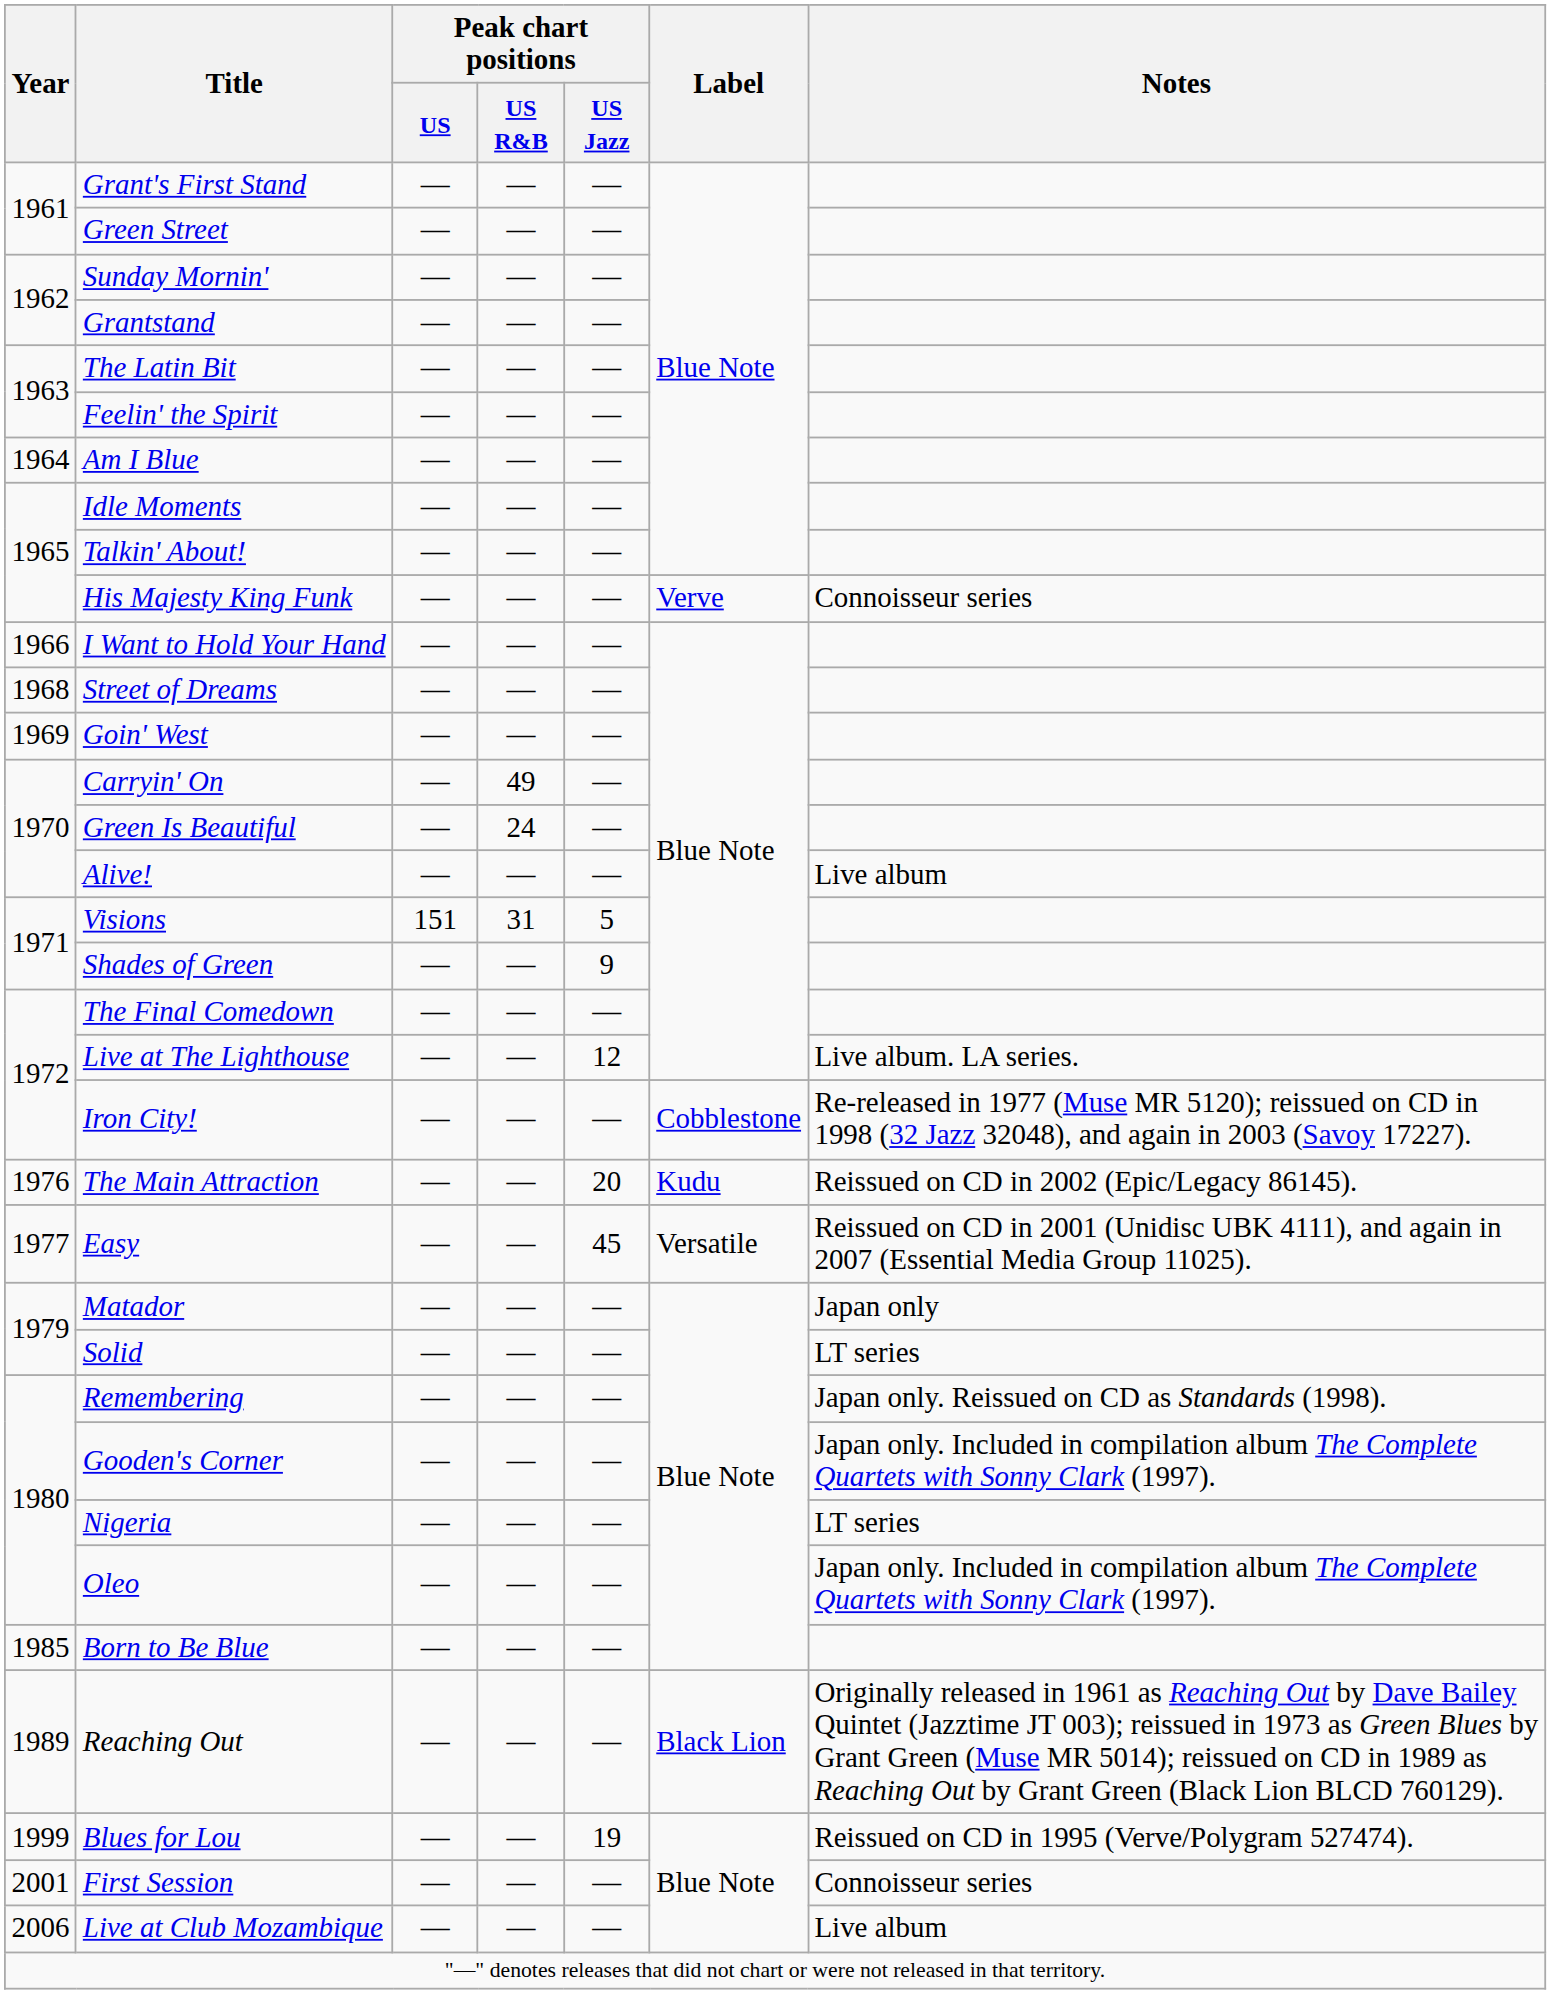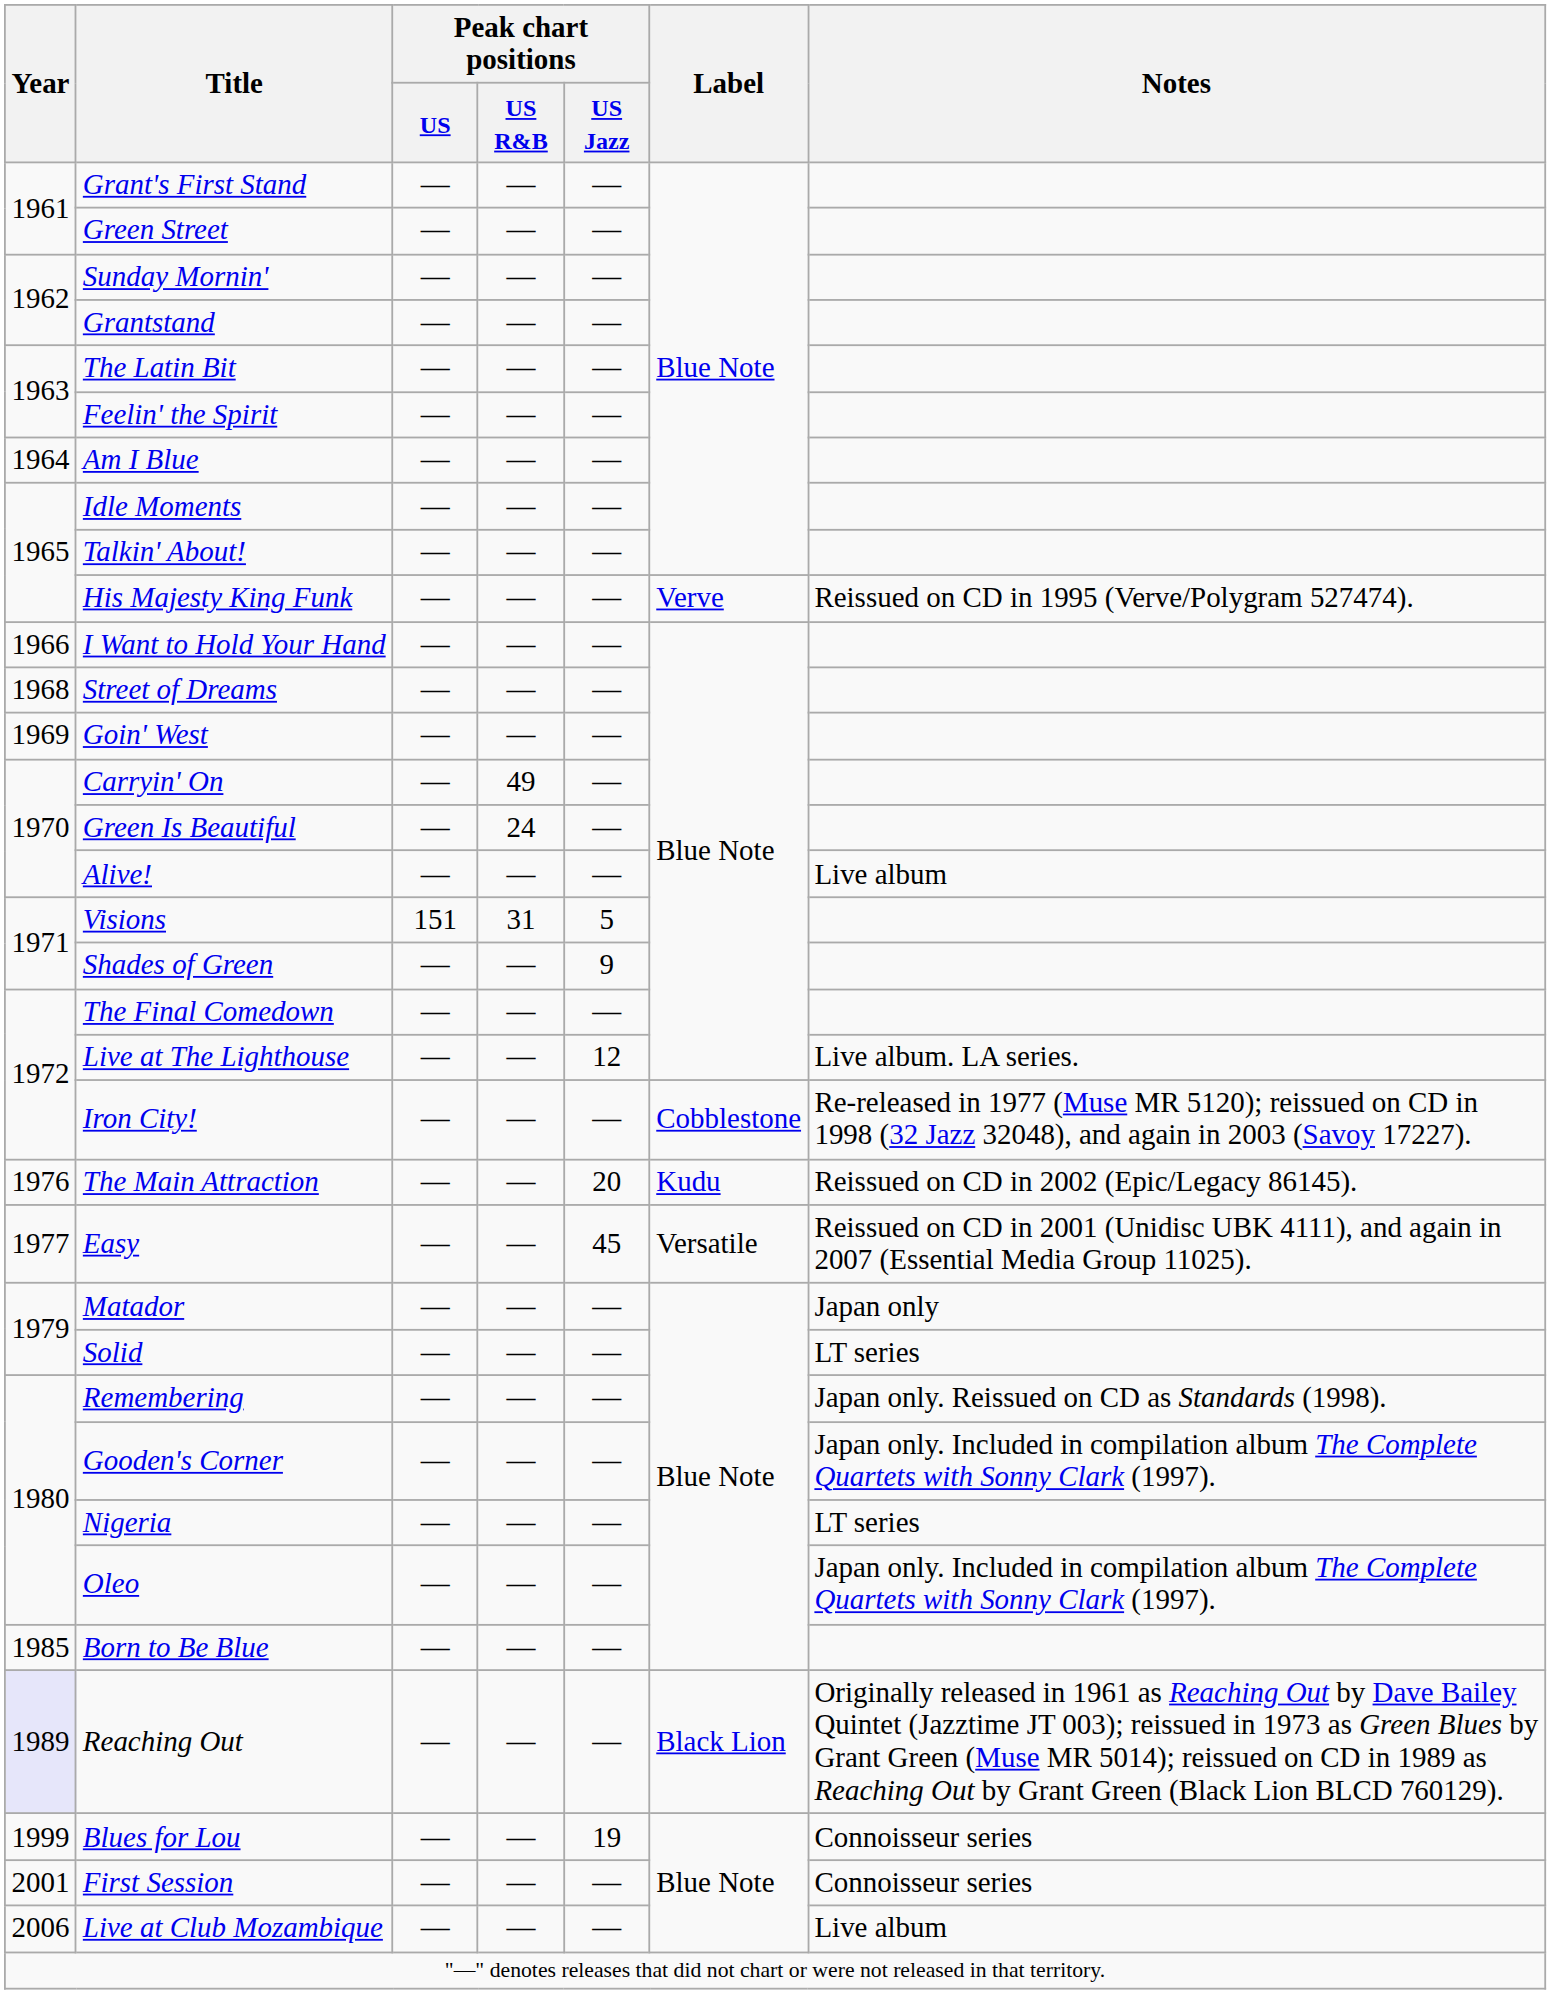 <table class="wikitable">
 <tr>
 <th scope="col" rowspan="2">Year</th>
 <th scope="col" rowspan="2">Title</th>
 <th scope="col" colspan="3">Peak chart positions</th>
 <th scope="col" rowspan="2">Label</th>
 <th scope="col" rowspan="2" width="400">Notes</th>
 </tr>
 <tr>
 <th style="width:40px;"><small><a href='#'>US</a></small><br></th>
 <th style="width:40px;"><small><a href='#'>US R&B</a></small><br></th>
 <th style="width:40px;"><small><a href='#'>US Jazz</a></small><br></th>
 </tr>
 <tr>
 <td rowspan="2">1961</td>
 <td><em><a href='#'>Grant's First Stand</a></em></td>
 <td align=center>―</td>
 <td align=center>―</td>
 <td align=center>―</td>
 <td rowspan="9"><a href='#'>Blue Note</a></td>
 <td></td>
 </tr>
 <tr>
 <td><em><a href='#'>Green Street</a></em></td>
 <td align=center>―</td>
 <td align=center>―</td>
 <td align=center>―</td>
 <td></td>
 </tr>
 <tr>
 <td rowspan="2">1962</td>
 <td><em><a href='#'>Sunday Mornin'</a></em></td>
 <td align=center>―</td>
 <td align=center>―</td>
 <td align=center>―</td>
 <td></td>
 </tr>
 <tr>
 <td><em><a href='#'>Grantstand</a></em></td>
 <td align=center>―</td>
 <td align=center>―</td>
 <td align=center>―</td>
 <td></td>
 </tr>
 <tr>
 <td rowspan="2">1963</td>
 <td><em><a href='#'>The Latin Bit</a></em></td>
 <td align=center>―</td>
 <td align=center>―</td>
 <td align=center>―</td>
 <td></td>
 </tr>
 <tr>
 <td><em><a href='#'>Feelin' the Spirit</a></em></td>
 <td align=center>―</td>
 <td align=center>―</td>
 <td align=center>―</td>
 <td></td>
 </tr>
 <tr>
 <td>1964</td>
 <td><em><a href='#'>Am I Blue</a></em></td>
 <td align=center>―</td>
 <td align=center>―</td>
 <td align=center>―</td>
 <td></td>
 </tr>
 <tr>
 <td rowspan="3">1965</td>
 <td><em><a href='#'>Idle Moments</a></em></td>
 <td align=center>―</td>
 <td align=center>―</td>
 <td align=center>―</td>
 <td></td>
 </tr>
 <tr>
 <td><em><a href='#'>Talkin' About!</a></em></td>
 <td align=center>―</td>
 <td align=center>―</td>
 <td align=center>―</td>
 <td></td>
 </tr>
 <tr>
 <td><em><a href='#'>His Majesty King Funk</a></em></td>
 <td align=center>―</td>
 <td align=center>―</td>
 <td align=center>―</td>
 <td><a href='#'>Verve</a></td>
-<td>Connoisseur series</td>
+<td>Reissued on CD in 1995 (Verve/Polygram 527474).</td>
 </tr>
 <tr>
 <td>1966</td>
 <td><em><a href='#'>I Want to Hold Your Hand</a></em></td>
 <td align=center>―</td>
 <td align=center>―</td>
 <td align=center>―</td>
 <td rowspan="10">Blue Note</td>
 <td></td>
 </tr>
 <tr>
 <td>1968</td>
 <td><em><a href='#'>Street of Dreams</a></em></td>
 <td align=center>―</td>
 <td align=center>―</td>
 <td align=center>―</td>
 <td></td>
 </tr>
 <tr>
 <td>1969</td>
 <td><em><a href='#'>Goin' West</a></em></td>
 <td align=center>―</td>
 <td align=center>―</td>
 <td align=center>―</td>
 <td></td>
 </tr>
 <tr>
 <td rowspan="3">1970</td>
 <td><em><a href='#'>Carryin' On</a></em></td>
 <td align=center>―</td>
 <td align=center>49</td>
 <td align=center>―</td>
 <td></td>
 </tr>
 <tr>
 <td><em><a href='#'>Green Is Beautiful</a></em></td>
 <td align=center>―</td>
 <td align=center>24</td>
 <td align=center>―</td>
 <td></td>
 </tr>
 <tr>
 <td><em><a href='#'>Alive!</a></em></td>
 <td align=center>―</td>
 <td align=center>―</td>
 <td align=center>―</td>
 <td>Live album</td>
 </tr>
 <tr>
 <td rowspan="2">1971</td>
 <td><em><a href='#'>Visions</a></em></td>
 <td align=center>151</td>
 <td align=center>31</td>
 <td align=center>5</td>
 <td></td>
 </tr>
 <tr>
 <td><em><a href='#'>Shades of Green</a></em></td>
 <td align=center>―</td>
 <td align=center>―</td>
 <td align=center>9</td>
 <td></td>
 </tr>
 <tr>
 <td rowspan="3">1972</td>
 <td><em><a href='#'>The Final Comedown</a></em></td>
 <td align=center>―</td>
 <td align=center>―</td>
 <td align=center>―</td>
 <td></td>
 </tr>
 <tr>
 <td><em><a href='#'>Live at The Lighthouse</a></em></td>
 <td align=center>―</td>
 <td align=center>―</td>
 <td align=center>12</td>
 <td>Live album. LA series.</td>
 </tr>
 <tr>
 <td><em><a href='#'>Iron City!</a></em></td>
 <td align=center>―</td>
 <td align=center>―</td>
 <td align=center>―</td>
 <td><a href='#'>Cobblestone</a></td>
 <td>Re-released in 1977 (<a href='#'>Muse</a> MR 5120); reissued on CD in 1998 (<a href='#'>32 Jazz</a> 32048), and again in 2003 (<a href='#'>Savoy</a> 17227).</td>
 </tr>
 <tr>
 <td>1976</td>
 <td><em><a href='#'>The Main Attraction</a></em></td>
 <td align=center>―</td>
 <td align=center>―</td>
 <td align=center>20</td>
 <td><a href='#'>Kudu</a></td>
 <td>Reissued on CD in 2002 (Epic/Legacy 86145).</td>
 </tr>
 <tr>
 <td>1977</td>
 <td><em><a href='#'>Easy</a></em></td>
 <td align=center>―</td>
 <td align=center>―</td>
 <td align=center>45</td>
 <td>Versatile</td>
 <td>Reissued on CD in 2001 (Unidisc UBK 4111), and again in 2007 (Essential Media Group 11025).</td>
 </tr>
 <tr>
 <td rowspan="2">1979</td>
 <td><em><a href='#'>Matador</a></em></td>
 <td align=center>―</td>
 <td align=center>―</td>
 <td align=center>―</td>
 <td rowspan="7">Blue Note</td>
 <td>Japan only</td>
 </tr>
 <tr>
 <td><em><a href='#'>Solid</a></em></td>
 <td align=center>―</td>
 <td align=center>―</td>
 <td align=center>―</td>
 <td>LT series</td>
 </tr>
 <tr>
 <td rowspan="4">1980</td>
 <td><em><a href='#'>Remembering</a></em></td>
 <td align=center>―</td>
 <td align=center>―</td>
 <td align=center>―</td>
 <td>Japan only. Reissued on CD as <em>Standards</em> (1998).</td>
 </tr>
 <tr>
 <td><em><a href='#'>Gooden's Corner</a></em></td>
 <td align=center>―</td>
 <td align=center>―</td>
 <td align=center>―</td>
 <td>Japan only. Included in compilation album <em><a href='#'>The Complete Quartets with Sonny Clark</a></em> (1997).</td>
 </tr>
 <tr>
 <td><em><a href='#'>Nigeria</a></em></td>
 <td align=center>―</td>
 <td align=center>―</td>
 <td align=center>―</td>
 <td>LT series</td>
 </tr>
 <tr>
 <td><em><a href='#'>Oleo</a></em></td>
 <td align=center>―</td>
 <td align=center>―</td>
 <td align=center>―</td>
 <td>Japan only. Included in compilation album <em><a href='#'>The Complete Quartets with Sonny Clark</a></em> (1997).</td>
 </tr>
 <tr>
 <td>1985</td>
 <td><em><a href='#'>Born to Be Blue</a></em></td>
 <td align=center>―</td>
 <td align=center>―</td>
 <td align=center>―</td>
 </tr>
 <tr>
-<td>1989</td>
+<td style="background: lavender;">1989</td>
 <td><em>Reaching Out</em></td>
 <td align=center>―</td>
 <td align=center>―</td>
 <td align=center>―</td>
 <td><a href='#'>Black Lion</a></td>
 <td>Originally released in 1961 as <em><a href='#'>Reaching Out</a></em> by <a href='#'>Dave Bailey</a> Quintet (Jazztime JT 003); reissued in 1973 as <em>Green Blues</em> by Grant Green (<a href='#'>Muse</a> MR 5014); reissued on CD in 1989 as <em>Reaching Out</em> by Grant Green (Black Lion BLCD 760129).</td>
 </tr>
 <tr>
 <td>1999</td>
 <td><em><a href='#'>Blues for Lou</a></em></td>
 <td align=center>―</td>
 <td align=center>―</td>
 <td align=center>19</td>
 <td rowspan="3">Blue Note</td>
-<td>Reissued on CD in 1995 (Verve/Polygram 527474).</td>
+<td>Connoisseur series</td>
 </tr>
 <tr>
 <td>2001</td>
 <td><em><a href='#'>First Session</a></em></td>
 <td align=center>―</td>
 <td align=center>―</td>
 <td align=center>―</td>
 <td>Connoisseur series</td>
 </tr>
 <tr>
 <td>2006</td>
 <td><em><a href='#'>Live at Club Mozambique</a></em></td>
 <td align=center>―</td>
 <td align=center>―</td>
 <td align=center>―</td>
 <td>Live album</td>
 </tr>
 <tr>
 <td colspan="7" style="text-align:center; font-size:9pt;">"—" denotes releases that did not chart or were not released in that territory.</td>
 </tr>
 </table>
